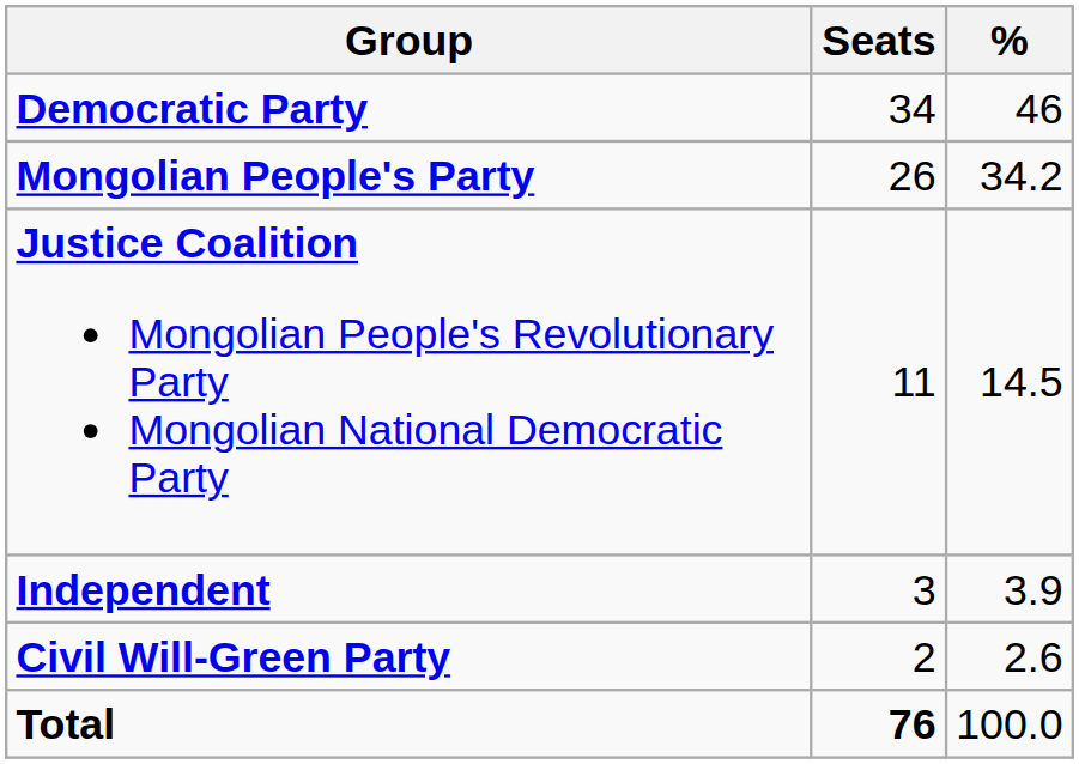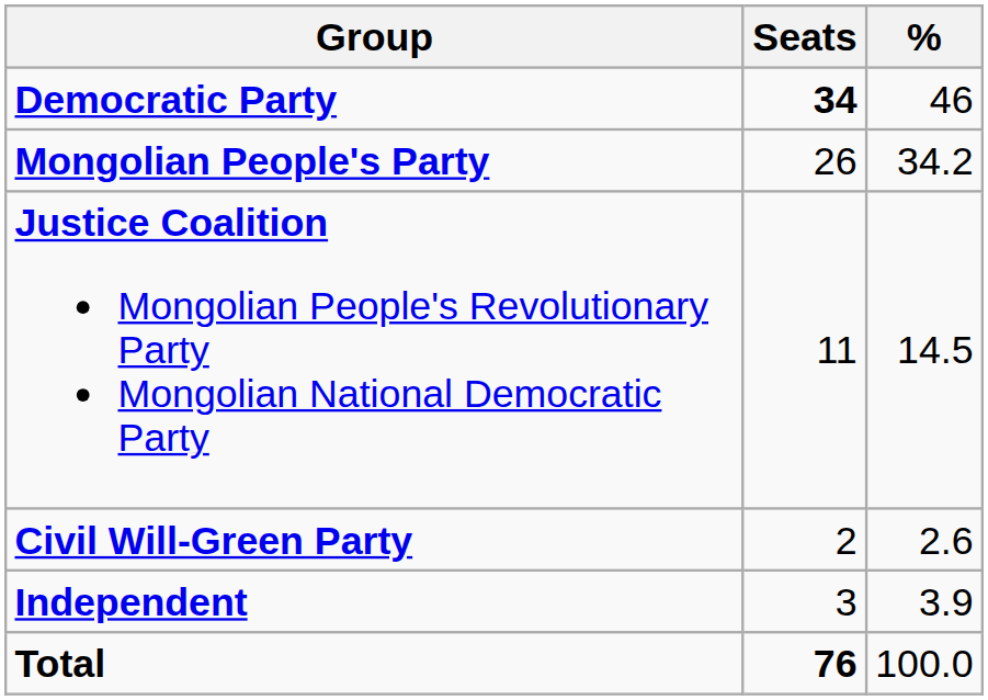 <table class="wikitable" style="font-size:95%;width:380px;">
 <tr>
 <th>Group</th>
 <th>Seats</th>
 <th>%</th>
 </tr>
 <tr>
 <td><span></span> <strong><a href='#'>Democratic Party</a></strong></td>
-<td align="right">34</td>
+<td align="right"><strong>34</strong></td>
 <td align="right">46</td>
 </tr>
 <tr>
 <td><span></span> <strong><a href='#'>Mongolian People's Party</a></strong></td>
 <td align="right">26</td>
 <td align="right">34.2</td>
 </tr>
 <tr>
 <td><span></span> <strong><a href='#'>Justice Coalition</a></strong><br><ul><li><a href='#'>Mongolian People's Revolutionary Party</a></li><li><a href='#'>Mongolian National Democratic Party</a></li></ul></td>
 <td align="right">11</td>
 <td align="right">14.5</td>
 </tr>
 <tr>
+<td><span></span> <strong><a href='#'>Civil Will-Green Party</a></strong></td>
+<td align="right">2</td>
+<td align="right">2.6</td>
+</tr>
+<tr>
 <td><span></span> <strong><a href='#'>Independent</a></strong></td>
 <td align="right">3</td>
 <td align="right">3.9</td>
-</tr>
-<tr>
-<td><span></span> <strong><a href='#'>Civil Will-Green Party</a></strong></td>
-<td align="right">2</td>
-<td align="right">2.6</td>
 </tr>
 <tr>
 <td><strong>Total</strong></td>
 <td align="right"><strong>76</strong></td>
 <td align="right">100.0</td>
 </tr>
 </table>
